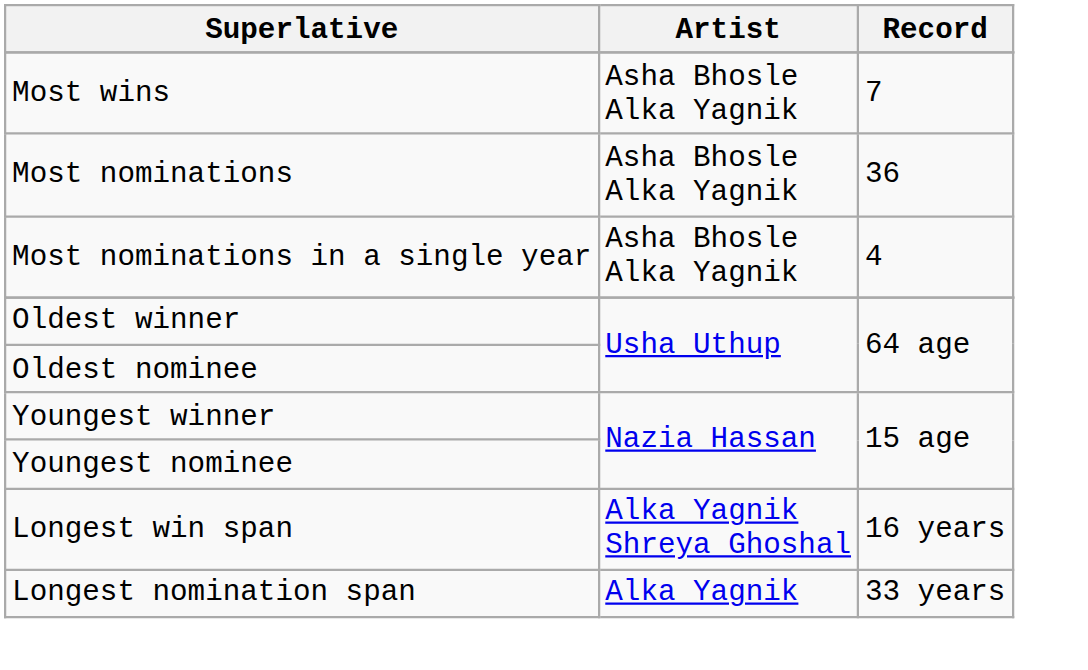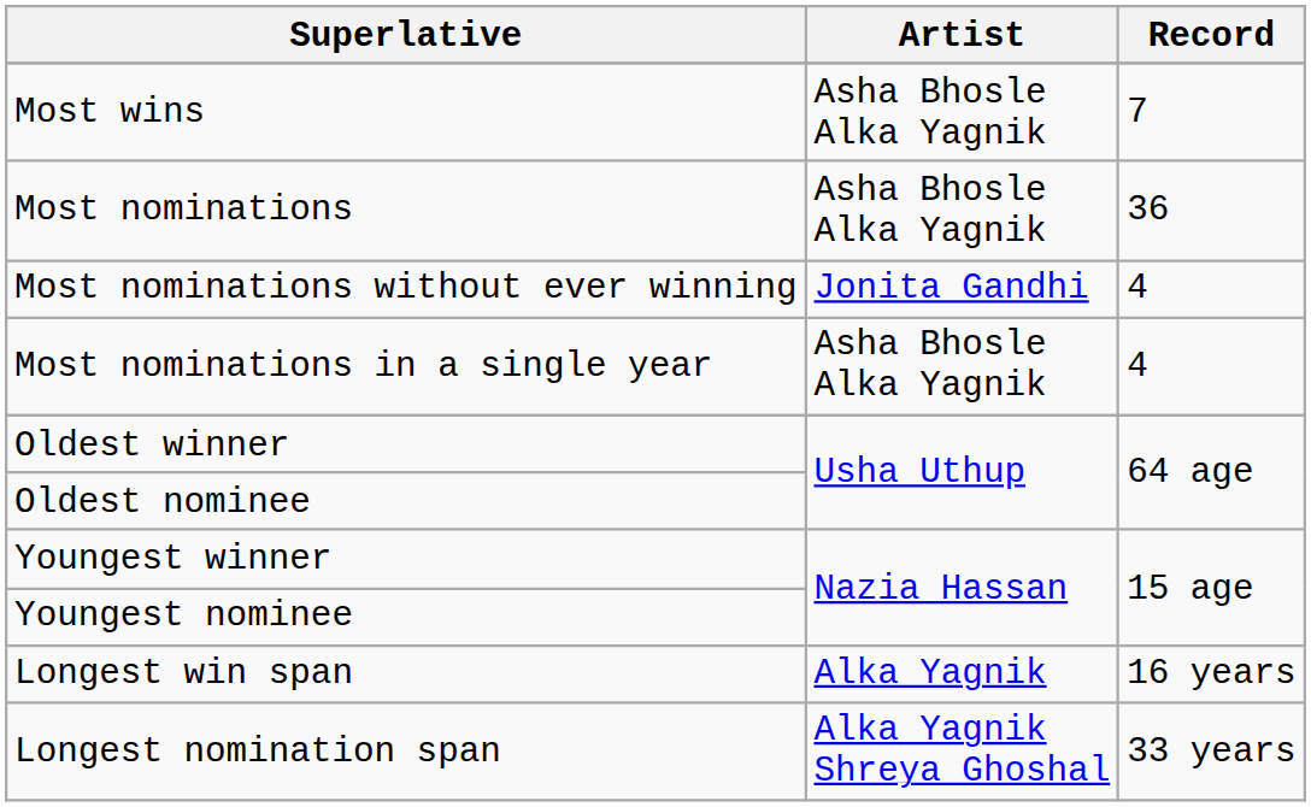 <table class="wikitable">
 <tr>
 <th>Superlative</th>
 <th>Artist</th>
 <th>Record</th>
 </tr>
 <tr>
 </tr>
 <tr style="height:1em;">
 <td>Most wins</td>
 <td>Asha Bhosle<br>Alka Yagnik</td>
 <td>7</td>
 </tr>
 <tr style="height:1em;">
 <td>Most nominations</td>
 <td>Asha Bhosle<br>Alka Yagnik</td>
 <td>36</td>
+</tr>
+<tr style="height:1em;">
+<td>Most nominations without ever winning</td>
+<td><a href='#'>Jonita Gandhi</a></td>
+<td>4</td>
 </tr>
 <tr style="height:1em;">
 <td>Most nominations in a single year</td>
 <td>Asha Bhosle<br>Alka Yagnik</td>
 <td>4</td>
 </tr>
 <tr>
 </tr>
 <tr style="height:1em;">
 <td>Oldest winner</td>
 <td rowspan =2><a href='#'>Usha Uthup</a></td>
 <td rowspan =2>64 age</td>
 </tr>
 <tr style="height:1em;">
 <td>Oldest nominee</td>
 </tr>
 <tr style="height:1em;">
 <td>Youngest winner</td>
 <td rowspan =2><a href='#'>Nazia Hassan</a></td>
 <td rowspan =2>15 age</td>
 </tr>
 <tr style="height:1em;">
 <td>Youngest nominee</td>
 </tr>
 <tr style="height:1em;">
 <td>Longest win span</td>
-<td><a href='#'>Alka Yagnik</a><br><a href='#'>Shreya Ghoshal</a></td>
+<td><a href='#'>Alka Yagnik</a></td>
 <td>16 years</td>
 </tr>
 <tr style="height:1em;">
 <td>Longest nomination span</td>
-<td><a href='#'>Alka Yagnik</a></td>
+<td><a href='#'>Alka Yagnik</a><br><a href='#'>Shreya Ghoshal</a></td>
 <td>33 years</td>
 </tr>
 </table>
